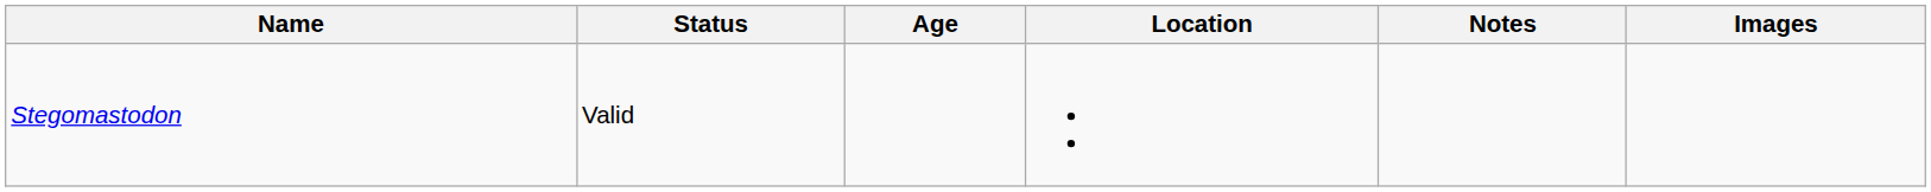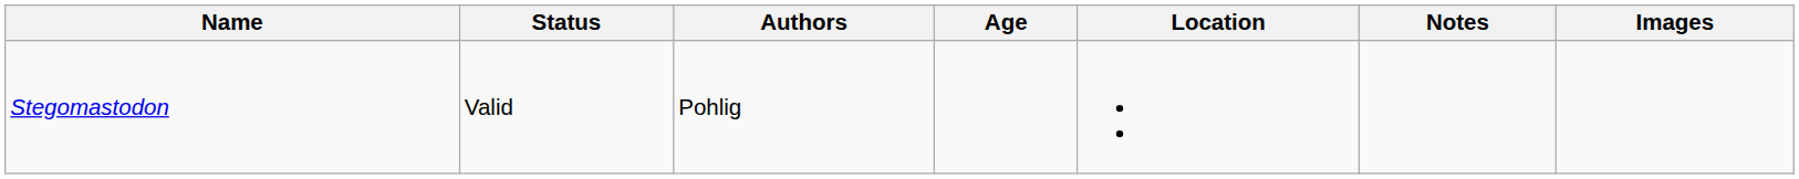 <table class="wikitable sortable" align="center" width="100%">
 <tr>
 <th>Name</th>
 <th>Status</th>
+<th>Authors</th>
 <th>Age</th>
 <th>Location</th>
 <th class="unsortable">Notes</th>
 <th class="unsortable">Images</th>
 </tr>
 <tr>
 <td><em><a href='#'>Stegomastodon</a></em></td>
 <td>Valid</td>
+<td>Pohlig</td>
 <td></td>
 <td><br><ul><li></li><li></li></ul></td>
 <td></td>
 <td></td>
 </tr>
 </table>
